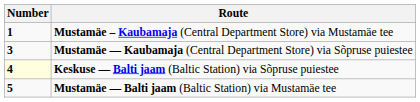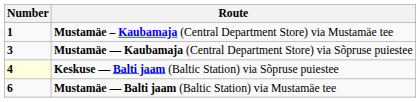 <table class="wikitable">
 <tr>
 <th>Number</th>
 <th>Route</th>
 </tr>
 <tr>
 <td><strong>1</strong></td>
 <td><strong>Mustamäe – <a href='#'>Kaubamaja</a></strong> (Central Department Store) via Mustamäe tee</td>
 </tr>
 <tr>
 <td><strong>3</strong></td>
 <td><strong>Mustamäe — Kaubamaja</strong> (Central Department Store) via Sõpruse puiestee</td>
 </tr>
 <tr>
 <td style="background: lightyellow;"><strong>4</strong></td>
 <td><strong>Keskuse — <a href='#'>Balti jaam</a></strong> (Baltic Station) via Sõpruse puiestee</td>
 </tr>
 <tr>
-<td><strong>5</strong></td>
+<td><strong>6</strong></td>
 <td><strong>Mustamäe — Balti jaam</strong> (Baltic Station) via Mustamäe tee</td>
 </tr>
 </table>
